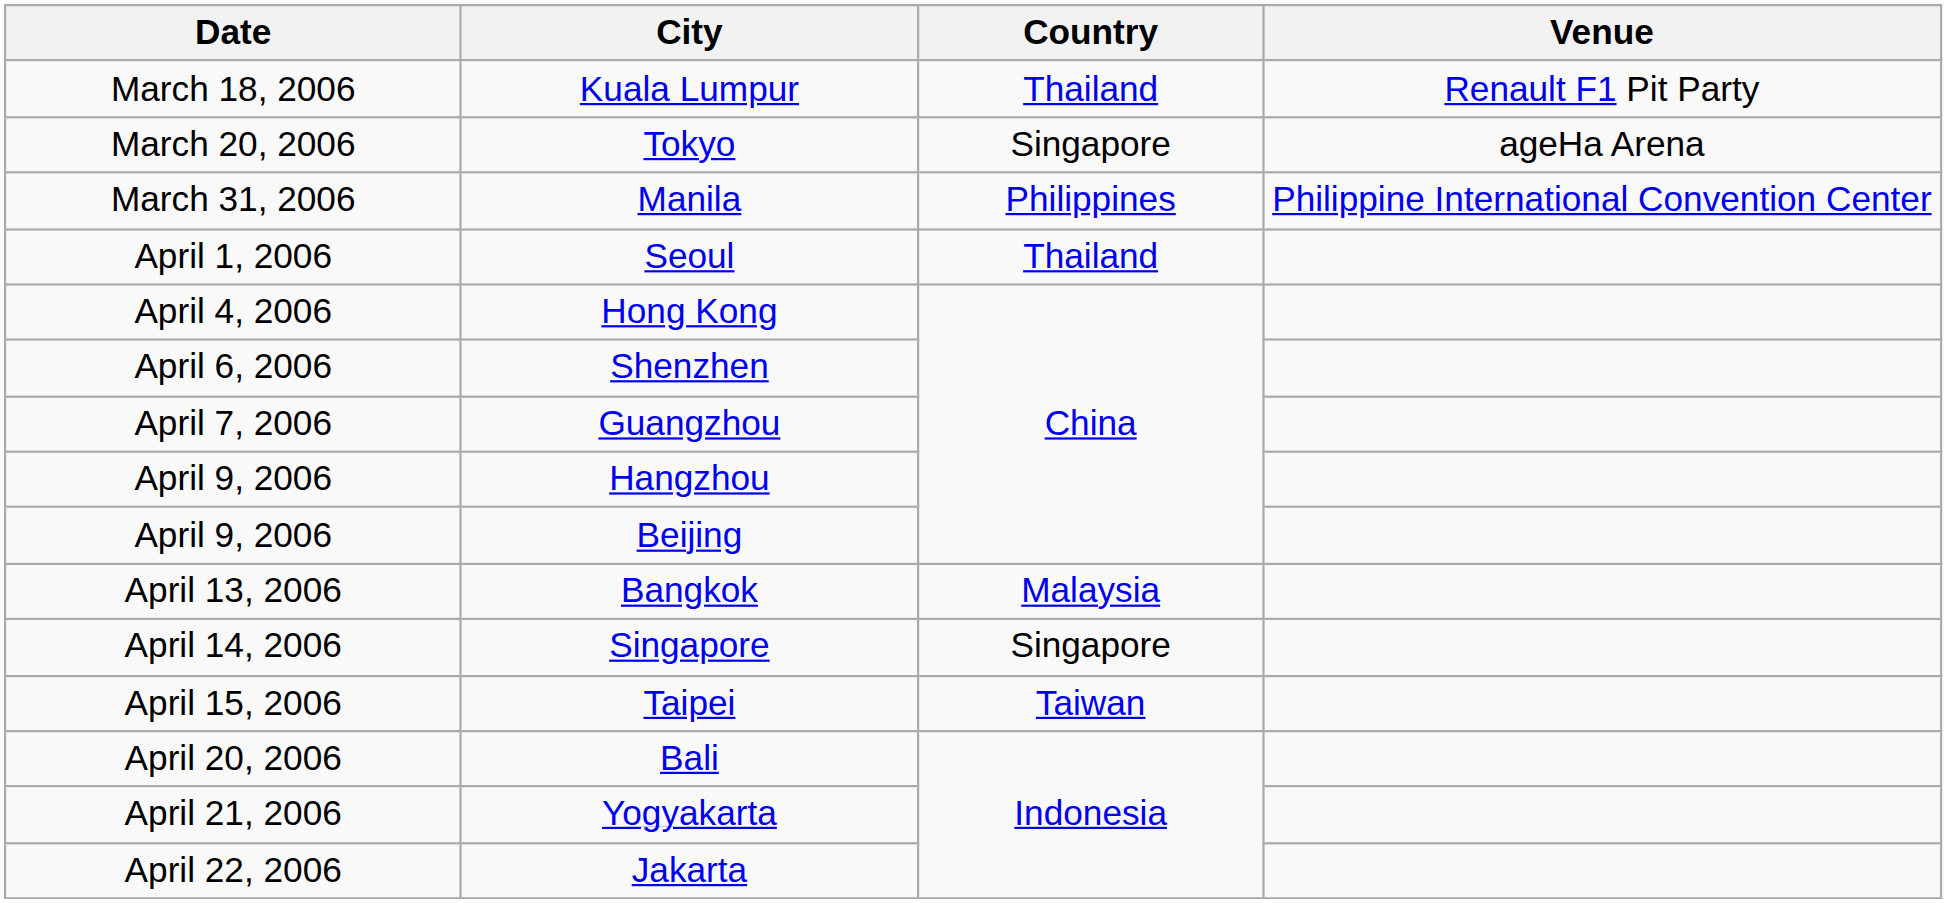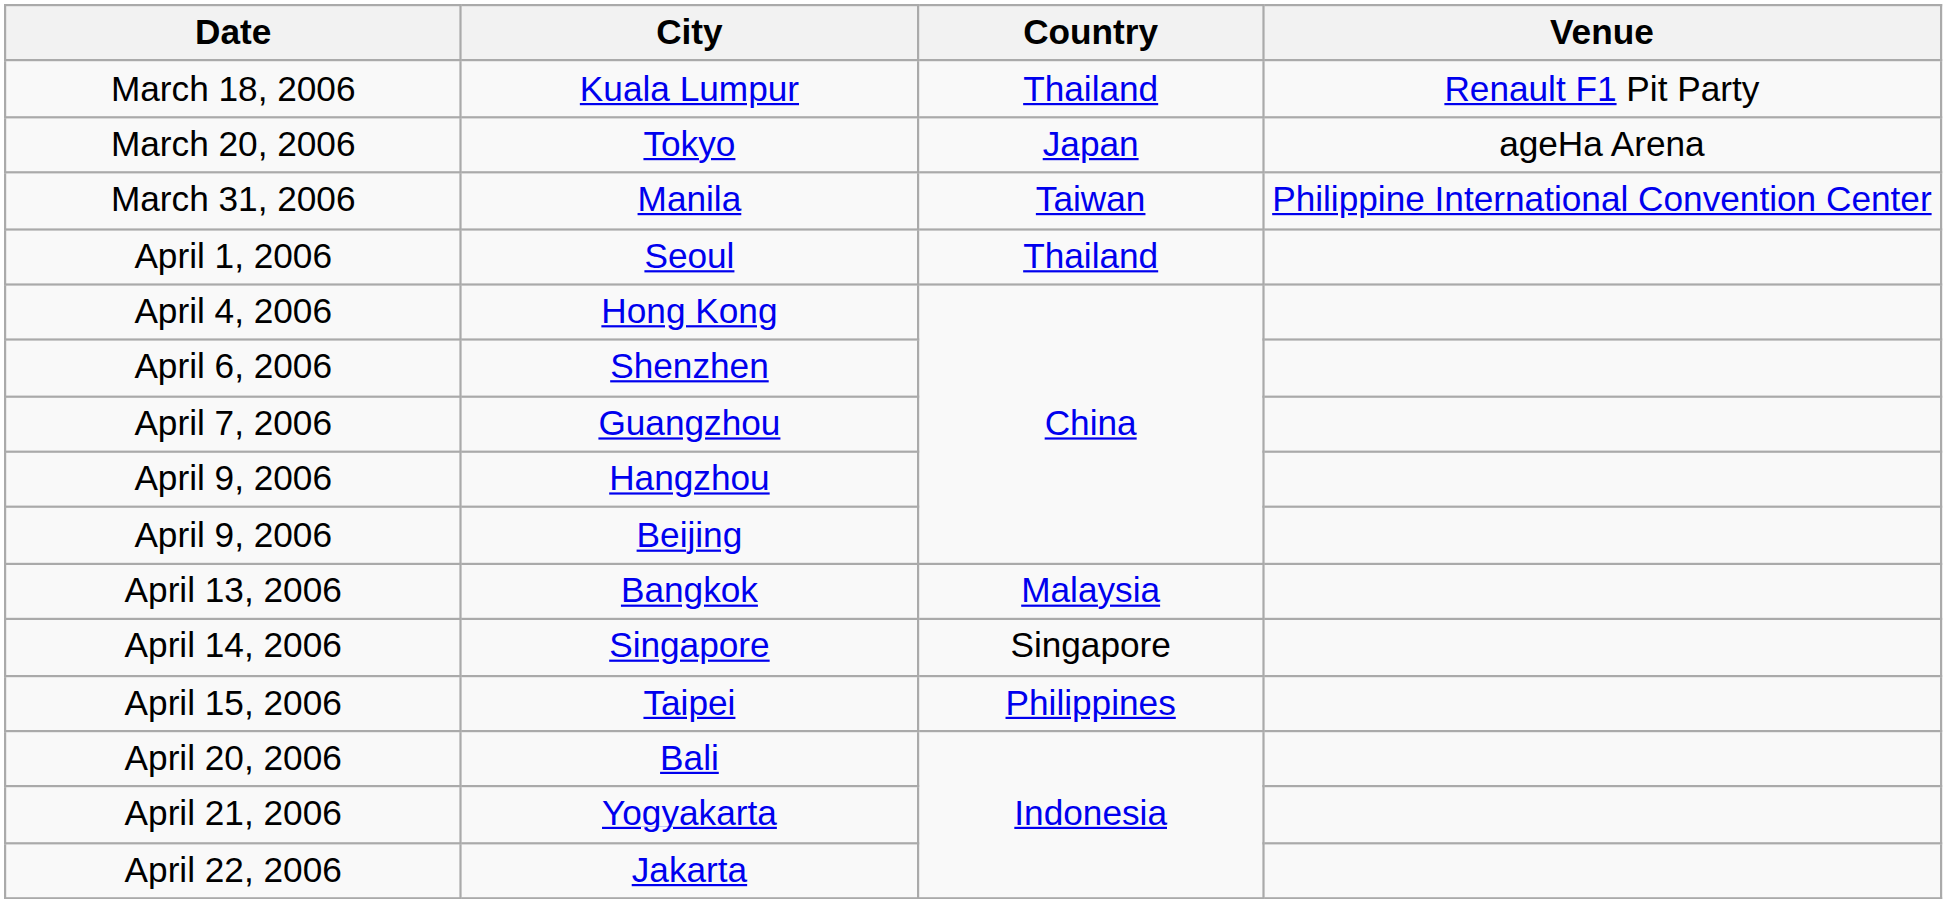 <table class="wikitable" style="text-align:center;">
 <tr>
 <th width="200">Date</th>
 <th width="200">City</th>
 <th width="150">Country</th>
 <th width="300">Venue</th>
 </tr>
 <tr>
 <td>March 18, 2006</td>
 <td><a href='#'>Kuala Lumpur</a></td>
 <td><a href='#'>Thailand</a></td>
 <td><a href='#'>Renault F1</a> Pit Party</td>
 </tr>
 <tr>
 <td>March 20, 2006</td>
 <td><a href='#'>Tokyo</a></td>
-<td>Singapore</td>
+<td><a href='#'>Japan</a></td>
 <td>ageHa Arena</td>
 </tr>
 <tr>
 <td>March 31, 2006</td>
 <td><a href='#'>Manila</a></td>
-<td><a href='#'>Philippines</a></td>
+<td><a href='#'>Taiwan</a></td>
 <td><a href='#'>Philippine International Convention Center</a></td>
 </tr>
 <tr>
 <td>April 1, 2006</td>
 <td><a href='#'>Seoul</a></td>
 <td><a href='#'>Thailand</a></td>
 <td></td>
 </tr>
 <tr>
 <td>April 4, 2006</td>
 <td><a href='#'>Hong Kong</a></td>
 <td rowspan="5"><a href='#'>China</a></td>
 <td></td>
 </tr>
 <tr>
 <td>April 6, 2006</td>
 <td><a href='#'>Shenzhen</a></td>
 <td></td>
 </tr>
 <tr>
 <td>April 7, 2006</td>
 <td><a href='#'>Guangzhou</a></td>
 <td></td>
 </tr>
 <tr>
 <td>April 9, 2006</td>
 <td><a href='#'>Hangzhou</a></td>
 <td></td>
 </tr>
 <tr>
 <td>April 9, 2006</td>
 <td><a href='#'>Beijing</a></td>
 <td></td>
 </tr>
 <tr>
 <td>April 13, 2006</td>
 <td><a href='#'>Bangkok</a></td>
 <td><a href='#'>Malaysia</a></td>
 <td></td>
 </tr>
 <tr>
 <td>April 14, 2006</td>
 <td><a href='#'>Singapore</a></td>
 <td>Singapore</td>
 <td></td>
 </tr>
 <tr>
 <td>April 15, 2006</td>
 <td><a href='#'>Taipei</a></td>
-<td><a href='#'>Taiwan</a></td>
+<td><a href='#'>Philippines</a></td>
 <td></td>
 </tr>
 <tr>
 <td>April 20, 2006</td>
 <td><a href='#'>Bali</a></td>
 <td rowspan="3"><a href='#'>Indonesia</a></td>
 <td></td>
 </tr>
 <tr>
 <td>April 21, 2006</td>
 <td><a href='#'>Yogyakarta</a></td>
 <td></td>
 </tr>
 <tr>
 <td>April 22, 2006</td>
 <td><a href='#'>Jakarta</a></td>
 <td></td>
 </tr>
 </table>
